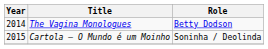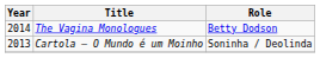 <table class="wikitable">
 <tr>
 <th>Year</th>
 <th>Title</th>
 <th>Role</th>
 </tr>
 <tr>
 <td>2014</td>
 <td><em><a href='#'>The Vagina Monologues</a></em></td>
 <td><a href='#'>Betty Dodson</a></td>
 </tr>
 <tr>
-<td>2015</td>
+<td>2013</td>
 <td><em>Cartola – O Mundo é um Moinho</em></td>
 <td>Soninha / Deolinda</td>
 </tr>
 <tr>
 </tr>
 </table>
